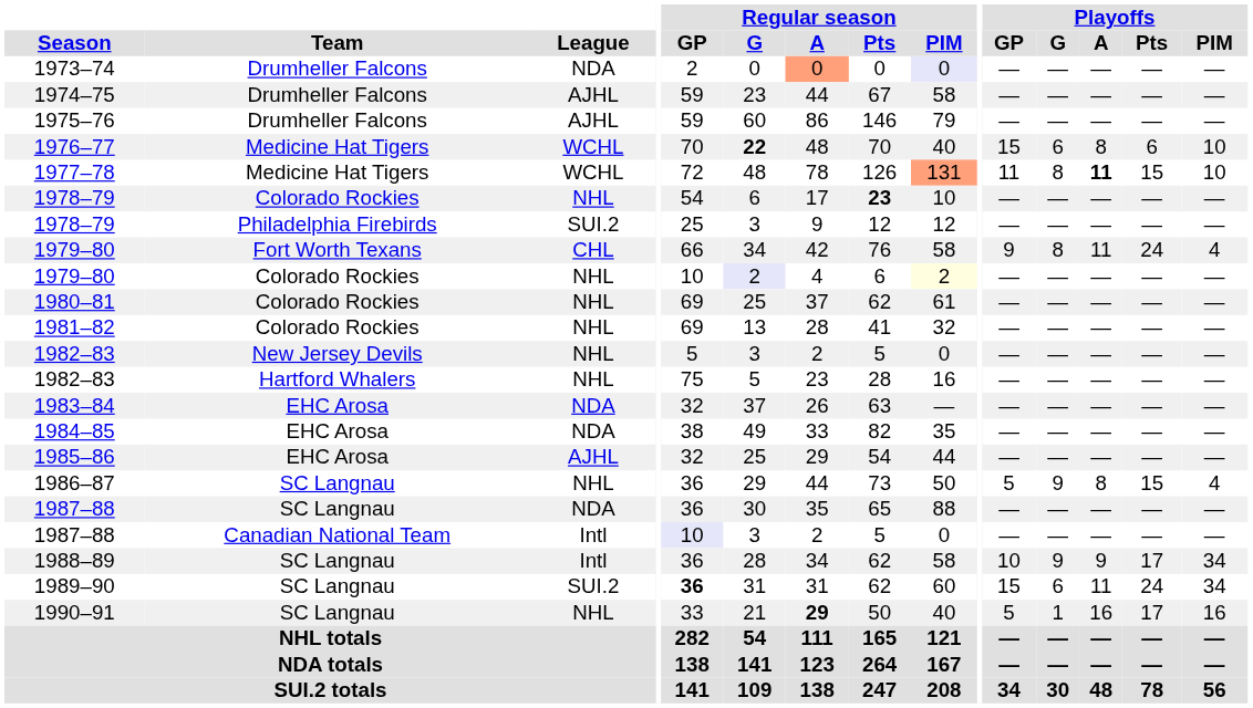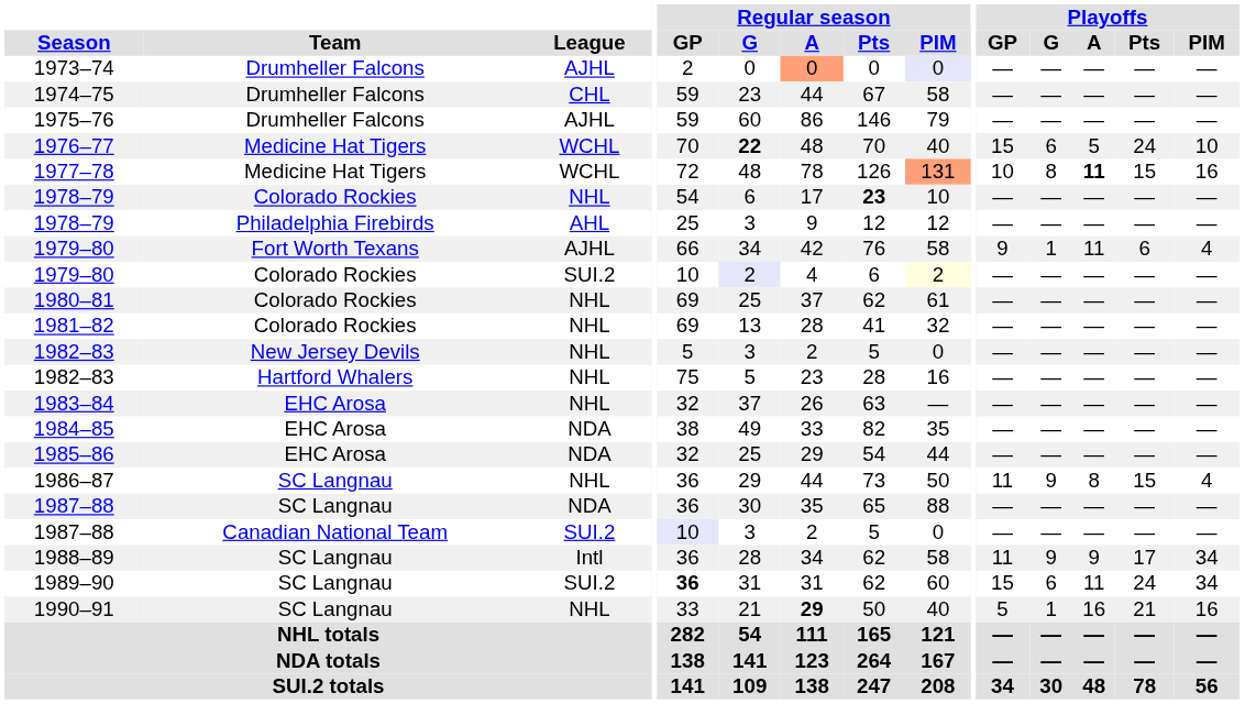 <table border="0" cellpadding="1" cellspacing="0" style="text-align:center; width:60em">
 <tr bgcolor="#e0e0e0">
 <th colspan="3" bgcolor="#ffffff"></th>
 <th rowspan="100" bgcolor="#ffffff"></th>
 <th colspan="5"><a href='#'>Regular season</a></th>
 <th rowspan="100" bgcolor="#ffffff"></th>
 <th colspan="5"><a href='#'>Playoffs</a></th>
 </tr>
 <tr bgcolor="#e0e0e0">
 <th><a href='#'>Season</a></th>
 <th>Team</th>
 <th>League</th>
 <th>GP</th>
 <th><a href='#'>G</a></th>
 <th><a href='#'>A</a></th>
 <th><a href='#'>Pts</a></th>
 <th><a href='#'>PIM</a></th>
 <th>GP</th>
 <th>G</th>
 <th>A</th>
 <th>Pts</th>
 <th>PIM</th>
 </tr>
 <tr>
 <td>1973–74</td>
 <td><a href='#'>Drumheller Falcons</a></td>
-<td>NDA</td>
+<td><a href='#'>AJHL</a></td>
 <td>2</td>
 <td>0</td>
 <td style="background: lightsalmon;">0</td>
 <td>0</td>
 <td style="background: lavender;">0</td>
 <td>—</td>
 <td>—</td>
 <td>—</td>
 <td>—</td>
 <td>—</td>
 </tr>
 <tr bgcolor="#f0f0f0">
 <td>1974–75</td>
 <td>Drumheller Falcons</td>
-<td>AJHL</td>
+<td><a href='#'>CHL</a></td>
 <td>59</td>
 <td>23</td>
 <td>44</td>
 <td>67</td>
 <td>58</td>
 <td>—</td>
 <td>—</td>
 <td>—</td>
 <td>—</td>
 <td>—</td>
 </tr>
 <tr>
 <td>1975–76</td>
 <td>Drumheller Falcons</td>
 <td>AJHL</td>
 <td>59</td>
 <td>60</td>
 <td>86</td>
 <td>146</td>
 <td>79</td>
 <td>—</td>
 <td>—</td>
 <td>—</td>
 <td>—</td>
 <td>—</td>
 </tr>
 <tr bgcolor="#f0f0f0">
 <td><a href='#'>1976–77</a></td>
 <td><a href='#'>Medicine Hat Tigers</a></td>
 <td><a href='#'>WCHL</a></td>
 <td>70</td>
 <td><strong>22</strong></td>
 <td>48</td>
 <td>70</td>
 <td>40</td>
 <td>15</td>
 <td>6</td>
-<td>8</td>
-<td>6</td>
+<td>5</td>
+<td>24</td>
 <td>10</td>
 </tr>
 <tr>
 <td><a href='#'>1977–78</a></td>
 <td>Medicine Hat Tigers</td>
 <td>WCHL</td>
 <td>72</td>
 <td>48</td>
 <td>78</td>
 <td>126</td>
 <td style="background: lightsalmon;">131</td>
-<td>11</td>
+<td>10</td>
 <td>8</td>
 <td><strong>11</strong></td>
 <td>15</td>
-<td>10</td>
+<td>16</td>
 </tr>
 <tr bgcolor="#f0f0f0">
 <td><a href='#'>1978–79</a></td>
 <td><a href='#'>Colorado Rockies</a></td>
 <td><a href='#'>NHL</a></td>
 <td>54</td>
 <td>6</td>
 <td>17</td>
 <td><strong>23</strong></td>
 <td>10</td>
 <td>—</td>
 <td>—</td>
 <td>—</td>
 <td>—</td>
 <td>—</td>
 </tr>
 <tr>
 <td><a href='#'>1978–79</a></td>
 <td><a href='#'>Philadelphia Firebirds</a></td>
-<td>SUI.2</td>
+<td><a href='#'>AHL</a></td>
 <td>25</td>
 <td>3</td>
 <td>9</td>
 <td>12</td>
 <td>12</td>
 <td>—</td>
 <td>—</td>
 <td>—</td>
 <td>—</td>
 <td>—</td>
 </tr>
 <tr bgcolor="#f0f0f0">
 <td><a href='#'>1979–80</a></td>
 <td><a href='#'>Fort Worth Texans</a></td>
-<td><a href='#'>CHL</a></td>
+<td>AJHL</td>
 <td>66</td>
 <td>34</td>
 <td>42</td>
 <td>76</td>
 <td>58</td>
 <td>9</td>
-<td>8</td>
+<td>1</td>
 <td>11</td>
-<td>24</td>
+<td>6</td>
 <td>4</td>
 </tr>
 <tr>
 <td><a href='#'>1979–80</a></td>
 <td>Colorado Rockies</td>
-<td>NHL</td>
+<td>SUI.2</td>
 <td>10</td>
 <td style="background: lavender;">2</td>
 <td>4</td>
 <td>6</td>
 <td style="background: lightyellow;">2</td>
 <td>—</td>
 <td>—</td>
 <td>—</td>
 <td>—</td>
 <td>—</td>
 </tr>
 <tr bgcolor="#f0f0f0">
 <td><a href='#'>1980–81</a></td>
 <td>Colorado Rockies</td>
 <td>NHL</td>
 <td>69</td>
 <td>25</td>
 <td>37</td>
 <td>62</td>
 <td>61</td>
 <td>—</td>
 <td>—</td>
 <td>—</td>
 <td>—</td>
 <td>—</td>
 </tr>
 <tr>
 <td><a href='#'>1981–82</a></td>
 <td>Colorado Rockies</td>
 <td>NHL</td>
 <td>69</td>
 <td>13</td>
 <td>28</td>
 <td>41</td>
 <td>32</td>
 <td>—</td>
 <td>—</td>
 <td>—</td>
 <td>—</td>
 <td>—</td>
 </tr>
 <tr bgcolor="#f0f0f0">
 <td><a href='#'>1982–83</a></td>
 <td><a href='#'>New Jersey Devils</a></td>
 <td>NHL</td>
 <td>5</td>
 <td>3</td>
 <td>2</td>
 <td>5</td>
 <td>0</td>
 <td>—</td>
 <td>—</td>
 <td>—</td>
 <td>—</td>
 <td>—</td>
 </tr>
 <tr>
 <td>1982–83</td>
 <td><a href='#'>Hartford Whalers</a></td>
 <td>NHL</td>
 <td>75</td>
 <td>5</td>
 <td>23</td>
 <td>28</td>
 <td>16</td>
 <td>—</td>
 <td>—</td>
 <td>—</td>
 <td>—</td>
 <td>—</td>
 </tr>
 <tr bgcolor="#f0f0f0">
 <td><a href='#'>1983–84</a></td>
 <td><a href='#'>EHC Arosa</a></td>
-<td><a href='#'>NDA</a></td>
+<td>NHL</td>
 <td>32</td>
 <td>37</td>
 <td>26</td>
 <td>63</td>
 <td>—</td>
 <td>—</td>
 <td>—</td>
 <td>—</td>
 <td>—</td>
 <td>—</td>
 </tr>
 <tr>
 <td><a href='#'>1984–85</a></td>
 <td>EHC Arosa</td>
 <td>NDA</td>
 <td>38</td>
 <td>49</td>
 <td>33</td>
 <td>82</td>
 <td>35</td>
 <td>—</td>
 <td>—</td>
 <td>—</td>
 <td>—</td>
 <td>—</td>
 </tr>
 <tr bgcolor="#f0f0f0">
 <td><a href='#'>1985–86</a></td>
 <td>EHC Arosa</td>
-<td><a href='#'>AJHL</a></td>
+<td>NDA</td>
 <td>32</td>
 <td>25</td>
 <td>29</td>
 <td>54</td>
 <td>44</td>
 <td>—</td>
 <td>—</td>
 <td>—</td>
 <td>—</td>
 <td>—</td>
 </tr>
 <tr>
 <td>1986–87</td>
 <td><a href='#'>SC Langnau</a></td>
 <td>NHL</td>
 <td>36</td>
 <td>29</td>
 <td>44</td>
 <td>73</td>
 <td>50</td>
-<td>5</td>
+<td>11</td>
 <td>9</td>
 <td>8</td>
 <td>15</td>
 <td>4</td>
 </tr>
 <tr bgcolor="#f0f0f0">
 <td><a href='#'>1987–88</a></td>
 <td>SC Langnau</td>
 <td>NDA</td>
 <td>36</td>
 <td>30</td>
 <td>35</td>
 <td>65</td>
 <td>88</td>
 <td>—</td>
 <td>—</td>
 <td>—</td>
 <td>—</td>
 <td>—</td>
 </tr>
 <tr>
 <td>1987–88</td>
 <td><a href='#'>Canadian National Team</a></td>
-<td>Intl</td>
+<td><a href='#'>SUI.2</a></td>
 <td style="background: lavender;">10</td>
 <td>3</td>
 <td>2</td>
 <td>5</td>
 <td>0</td>
 <td>—</td>
 <td>—</td>
 <td>—</td>
 <td>—</td>
 <td>—</td>
 </tr>
 <tr bgcolor="#f0f0f0">
 <td>1988–89</td>
 <td>SC Langnau</td>
 <td>Intl</td>
 <td>36</td>
 <td>28</td>
 <td>34</td>
 <td>62</td>
 <td>58</td>
-<td>10</td>
+<td>11</td>
 <td>9</td>
 <td>9</td>
 <td>17</td>
 <td>34</td>
 </tr>
 <tr>
 <td>1989–90</td>
 <td>SC Langnau</td>
 <td>SUI.2</td>
 <td><strong>36</strong></td>
 <td>31</td>
 <td>31</td>
 <td>62</td>
 <td>60</td>
 <td>15</td>
 <td>6</td>
 <td>11</td>
 <td>24</td>
 <td>34</td>
 </tr>
 <tr bgcolor="#f0f0f0">
 <td>1990–91</td>
 <td>SC Langnau</td>
 <td>NHL</td>
 <td>33</td>
 <td>21</td>
 <td><strong>29</strong></td>
 <td>50</td>
 <td>40</td>
 <td>5</td>
 <td>1</td>
 <td>16</td>
-<td>17</td>
+<td>21</td>
 <td>16</td>
 </tr>
 <tr bgcolor="#e0e0e0">
 <th colspan="3">NHL totals</th>
 <th>282</th>
 <th>54</th>
 <th>111</th>
 <th>165</th>
 <th>121</th>
 <th>—</th>
 <th>—</th>
 <th>—</th>
 <th>—</th>
 <th>—</th>
 </tr>
 <tr bgcolor="#e0e0e0">
 <th colspan="3">NDA totals</th>
 <th>138</th>
 <th>141</th>
 <th>123</th>
 <th>264</th>
 <th>167</th>
 <th>—</th>
 <th>—</th>
 <th>—</th>
 <th>—</th>
 <th>—</th>
 </tr>
 <tr bgcolor="#e0e0e0">
 <th colspan="3">SUI.2 totals</th>
 <th>141</th>
 <th>109</th>
 <th>138</th>
 <th>247</th>
 <th>208</th>
 <th>34</th>
 <th>30</th>
 <th>48</th>
 <th>78</th>
 <th>56</th>
 </tr>
 </table>
